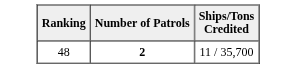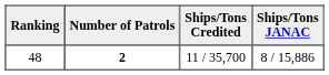 <table border="1" cellpadding="5" cellspacing="0" align="center">
 <tr>
 <th scope="col" style="background:#efefef;">Ranking</th>
 <th scope="col" style="background:#efefef;">Number of Patrols</th>
 <th scope="col" style="background:#efefef;">Ships/Tons<br>Credited</th>
+<th scope="col" style="background:#efefef;">Ships/Tons<br><a href='#'>JANAC</a></th>
 </tr>
 <tr>
 <td align=center>48</td>
 <td align=center><strong>2</strong></td>
 <td align=center>11    / 35,700</td>
+<td align=center>8 / 15,886</td>
 </tr>
 </table>
